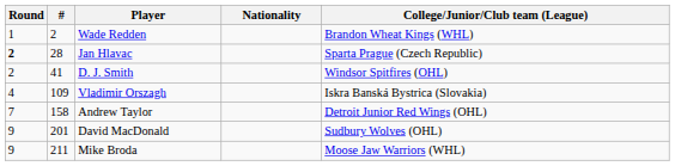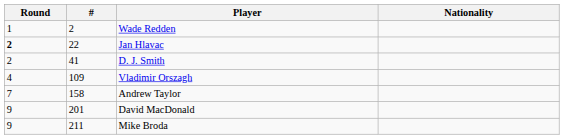 <table class="wikitable">
 <tr align="center">
 <th bgcolor="#DDDDFF" width="4.0%">Round</th>
 <th bgcolor="#DDDDFF" width="4.0%">#</th>
 <th bgcolor="#DDDDFF" width="21.0%">Player</th>
 <th bgcolor="#DDDDFF" width="14.5%">Nationality</th>
-<th bgcolor="#DDDDFF" width="50.0%">College/Junior/Club team (League)</th>
 </tr>
 <tr>
 <td>1</td>
 <td>2</td>
 <td><a href='#'>Wade Redden</a></td>
 <td></td>
-<td><a href='#'>Brandon Wheat Kings</a> (<a href='#'>WHL</a>)</td>
 </tr>
 <tr>
 <td><strong>2</strong></td>
-<td>28</td>
+<td>22</td>
 <td><a href='#'>Jan Hlavac</a></td>
 <td></td>
-<td><a href='#'>Sparta Prague</a> (Czech Republic)</td>
 </tr>
 <tr>
 <td>2</td>
 <td>41</td>
 <td><a href='#'>D. J. Smith</a></td>
 <td></td>
-<td><a href='#'>Windsor Spitfires</a> (<a href='#'>OHL</a>)</td>
 </tr>
 <tr>
 <td>4</td>
 <td>109</td>
 <td><a href='#'>Vladimir Orszagh</a></td>
 <td></td>
-<td>Iskra Banská Bystrica (Slovakia)</td>
 </tr>
 <tr>
 <td>7</td>
 <td>158</td>
 <td>Andrew Taylor</td>
 <td></td>
-<td><a href='#'>Detroit Junior Red Wings</a> (OHL)</td>
 </tr>
 <tr>
 <td>9</td>
 <td>201</td>
 <td>David MacDonald</td>
 <td></td>
-<td><a href='#'>Sudbury Wolves</a> (OHL)</td>
 </tr>
 <tr>
 <td>9</td>
 <td>211</td>
 <td>Mike Broda</td>
 <td></td>
-<td><a href='#'>Moose Jaw Warriors</a> (WHL)</td>
 </tr>
 </table>
